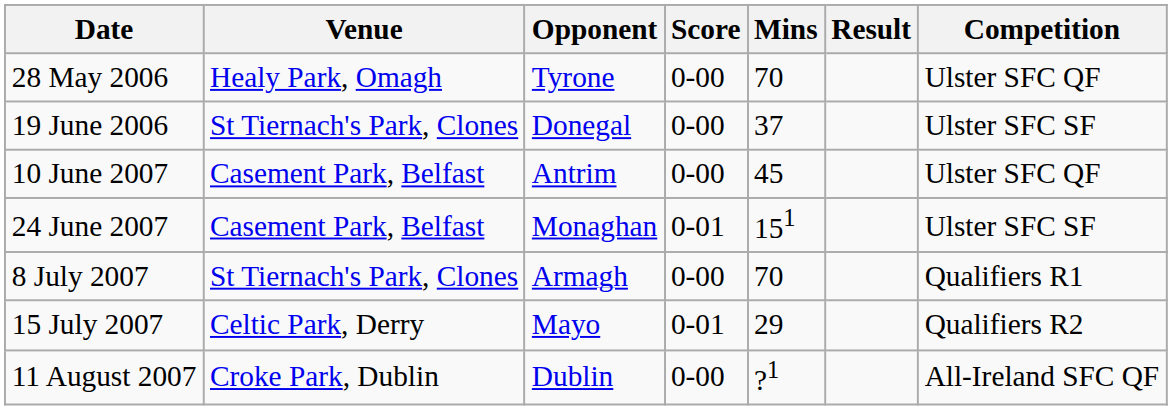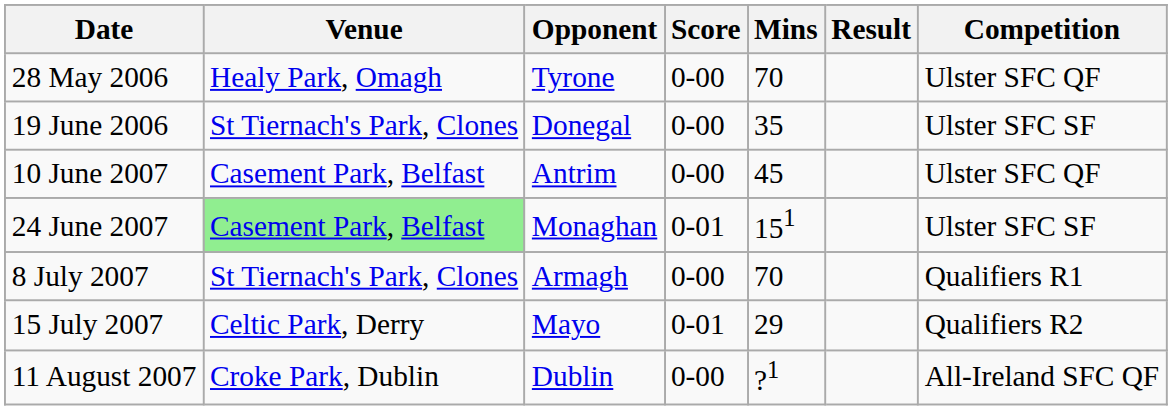 <table class="wikitable" style="font-size: 95%;">
 <tr>
 <th>Date</th>
 <th>Venue</th>
 <th>Opponent</th>
 <th>Score</th>
 <th>Mins</th>
 <th>Result</th>
 <th>Competition</th>
 </tr>
 <tr>
 <td>28 May 2006</td>
 <td><a href='#'>Healy Park</a>, <a href='#'>Omagh</a></td>
 <td><a href='#'>Tyrone</a></td>
 <td>0-00</td>
 <td>70</td>
 <td></td>
 <td>Ulster SFC QF</td>
 </tr>
 <tr>
 <td>19 June 2006</td>
 <td><a href='#'>St Tiernach's Park</a>, <a href='#'>Clones</a></td>
 <td><a href='#'>Donegal</a></td>
 <td>0-00</td>
-<td>37</td>
+<td>35</td>
 <td></td>
 <td>Ulster SFC SF</td>
 </tr>
 <tr>
 <td>10 June 2007</td>
 <td><a href='#'>Casement Park</a>, <a href='#'>Belfast</a></td>
 <td><a href='#'>Antrim</a></td>
 <td>0-00</td>
 <td>45</td>
 <td></td>
 <td>Ulster SFC QF</td>
 </tr>
 <tr>
 <td>24 June 2007</td>
-<td><a href='#'>Casement Park</a>, <a href='#'>Belfast</a></td>
+<td style="background: lightgreen;"><a href='#'>Casement Park</a>, <a href='#'>Belfast</a></td>
 <td><a href='#'>Monaghan</a></td>
 <td>0-01</td>
 <td>15<sup>1</sup><br></td>
 <td></td>
 <td>Ulster SFC SF</td>
 </tr>
 <tr>
 <td>8 July 2007</td>
 <td><a href='#'>St Tiernach's Park</a>, <a href='#'>Clones</a></td>
 <td><a href='#'>Armagh</a></td>
 <td>0-00</td>
 <td>70</td>
 <td></td>
 <td>Qualifiers R1</td>
 </tr>
 <tr>
 <td>15 July 2007</td>
 <td><a href='#'>Celtic Park</a>, Derry</td>
 <td><a href='#'>Mayo</a></td>
 <td>0-01</td>
 <td>29</td>
 <td></td>
 <td>Qualifiers R2</td>
 </tr>
 <tr>
 <td>11 August 2007</td>
 <td><a href='#'>Croke Park</a>, Dublin</td>
 <td><a href='#'>Dublin</a></td>
 <td>0-00</td>
 <td>?<sup>1</sup><br></td>
 <td></td>
 <td>All-Ireland SFC QF</td>
 </tr>
 </table>
